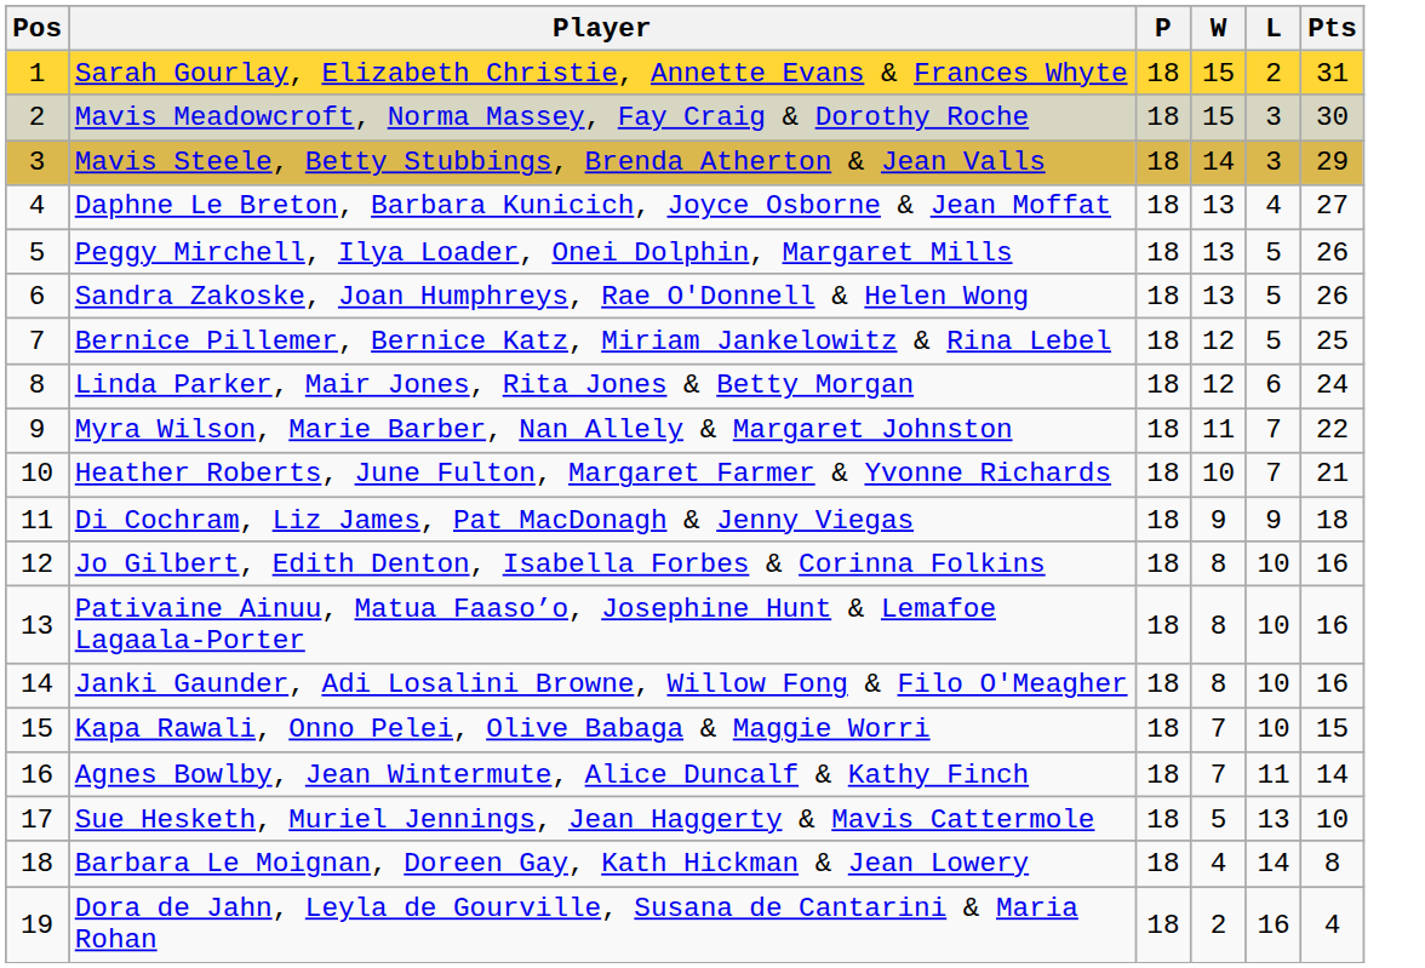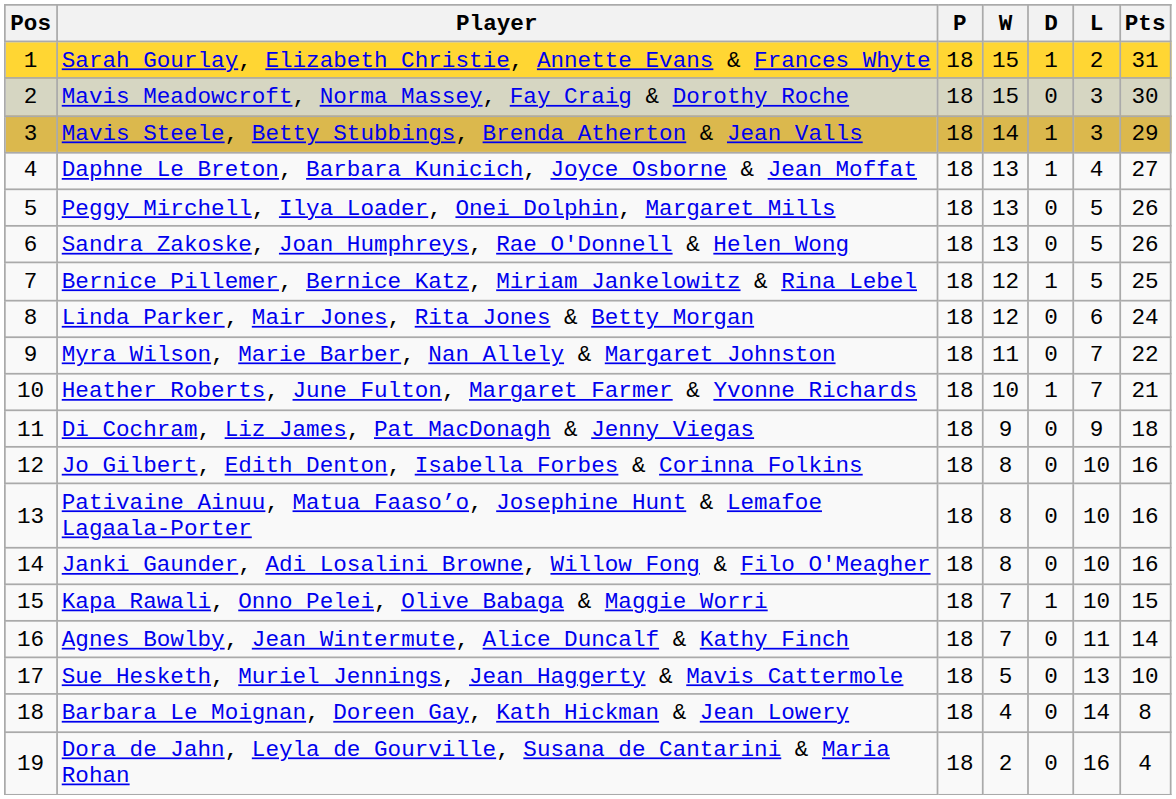 <table class="wikitable" style="font-size: 100%">
 <tr>
 <th width=20>Pos</th>
 <th width=500>Player</th>
 <th width=20>P</th>
 <th width=20>W</th>
+<th width=20>D</th>
 <th width=20>L</th>
 <th width=20>Pts</th>
 </tr>
 <tr align=center style="background: #FFD633;">
 <td>1</td>
 <td align="left"> <a href='#'>Sarah Gourlay</a>, <a href='#'>Elizabeth Christie</a>, <a href='#'>Annette Evans</a> & <a href='#'>Frances Whyte</a></td>
 <td>18</td>
 <td>15</td>
+<td>1</td>
 <td>2</td>
 <td>31</td>
 </tr>
 <tr align=center style="background: #D6D6C2;">
 <td>2</td>
 <td align="left"> <a href='#'>Mavis Meadowcroft</a>, <a href='#'>Norma Massey</a>, <a href='#'>Fay Craig</a> & <a href='#'>Dorothy Roche</a></td>
 <td>18</td>
 <td>15</td>
+<td>0</td>
 <td>3</td>
 <td>30</td>
 </tr>
 <tr align=center style="background: #DBB84D;">
 <td>3</td>
 <td align="left"> <a href='#'>Mavis Steele</a>, <a href='#'>Betty Stubbings</a>, <a href='#'>Brenda Atherton</a> & <a href='#'>Jean Valls</a></td>
 <td>18</td>
 <td>14</td>
+<td>1</td>
 <td>3</td>
 <td>29</td>
 </tr>
 <tr align=center>
 <td>4</td>
 <td align="left"> <a href='#'>Daphne Le Breton</a>, <a href='#'>Barbara Kunicich</a>, <a href='#'>Joyce Osborne</a> & <a href='#'>Jean Moffat</a></td>
 <td>18</td>
 <td>13</td>
+<td>1</td>
 <td>4</td>
 <td>27</td>
 </tr>
 <tr align=center>
 <td>5</td>
 <td align="left"> <a href='#'>Peggy Mirchell</a>, <a href='#'>Ilya Loader</a>, <a href='#'>Onei Dolphin</a>, <a href='#'>Margaret Mills</a></td>
 <td>18</td>
 <td>13</td>
+<td>0</td>
 <td>5</td>
 <td>26</td>
 </tr>
 <tr align=center>
 <td>6</td>
 <td align="left"> <a href='#'>Sandra Zakoske</a>, <a href='#'>Joan Humphreys</a>, <a href='#'>Rae O'Donnell</a> & <a href='#'>Helen Wong</a></td>
 <td>18</td>
 <td>13</td>
+<td>0</td>
 <td>5</td>
 <td>26</td>
 </tr>
 <tr align=center>
 <td>7</td>
 <td align="left"> <a href='#'>Bernice Pillemer</a>, <a href='#'>Bernice Katz</a>, <a href='#'>Miriam Jankelowitz</a> & <a href='#'>Rina Lebel</a></td>
 <td>18</td>
 <td>12</td>
+<td>1</td>
 <td>5</td>
 <td>25</td>
 </tr>
 <tr align=center>
 <td>8</td>
 <td align="left"> <a href='#'>Linda Parker</a>, <a href='#'>Mair Jones</a>, <a href='#'>Rita Jones</a> & <a href='#'>Betty Morgan</a></td>
 <td>18</td>
 <td>12</td>
+<td>0</td>
 <td>6</td>
 <td>24</td>
 </tr>
 <tr align=center>
 <td>9</td>
 <td align="left"> <a href='#'>Myra Wilson</a>, <a href='#'>Marie Barber</a>, <a href='#'>Nan Allely</a> & <a href='#'>Margaret Johnston</a></td>
 <td>18</td>
 <td>11</td>
+<td>0</td>
 <td>7</td>
 <td>22</td>
 </tr>
 <tr align=center>
 <td>10</td>
 <td align="left"> <a href='#'>Heather Roberts</a>, <a href='#'>June Fulton</a>, <a href='#'>Margaret Farmer</a> & <a href='#'>Yvonne Richards</a></td>
 <td>18</td>
 <td>10</td>
+<td>1</td>
 <td>7</td>
 <td>21</td>
 </tr>
 <tr align=center>
 <td>11</td>
 <td align="left"> <a href='#'>Di Cochram</a>, <a href='#'>Liz James</a>, <a href='#'>Pat MacDonagh</a> & <a href='#'>Jenny Viegas</a></td>
 <td>18</td>
 <td>9</td>
+<td>0</td>
 <td>9</td>
 <td>18</td>
 </tr>
 <tr align=center>
 <td>12</td>
 <td align="left"> <a href='#'>Jo Gilbert</a>, <a href='#'>Edith Denton</a>, <a href='#'>Isabella Forbes</a> & <a href='#'>Corinna Folkins</a></td>
 <td>18</td>
 <td>8</td>
+<td>0</td>
 <td>10</td>
 <td>16</td>
 </tr>
 <tr align=center>
 <td>13</td>
 <td align="left"> <a href='#'>Pativaine Ainuu</a>, <a href='#'>Matua Faaso’o</a>, <a href='#'>Josephine Hunt</a> & <a href='#'>Lemafoe Lagaala-Porter</a></td>
 <td>18</td>
 <td>8</td>
+<td>0</td>
 <td>10</td>
 <td>16</td>
 </tr>
 <tr align=center>
 <td>14</td>
 <td align="left"> <a href='#'>Janki Gaunder</a>, <a href='#'>Adi Losalini Browne</a>, <a href='#'>Willow Fong</a> & <a href='#'>Filo O'Meagher</a></td>
 <td>18</td>
 <td>8</td>
+<td>0</td>
 <td>10</td>
 <td>16</td>
 </tr>
 <tr align=center>
 <td>15</td>
 <td align="left"> <a href='#'>Kapa Rawali</a>, <a href='#'>Onno Pelei</a>, <a href='#'>Olive Babaga</a> & <a href='#'>Maggie Worri</a></td>
 <td>18</td>
 <td>7</td>
+<td>1</td>
 <td>10</td>
 <td>15</td>
 </tr>
 <tr align=center>
 <td>16</td>
 <td align="left"> <a href='#'>Agnes Bowlby</a>, <a href='#'>Jean Wintermute</a>, <a href='#'>Alice Duncalf</a> & <a href='#'>Kathy Finch</a></td>
 <td>18</td>
 <td>7</td>
+<td>0</td>
 <td>11</td>
 <td>14</td>
 </tr>
 <tr align=center>
 <td>17</td>
 <td align="left"> <a href='#'>Sue Hesketh</a>, <a href='#'>Muriel Jennings</a>, <a href='#'>Jean Haggerty</a> & <a href='#'>Mavis Cattermole</a></td>
 <td>18</td>
 <td>5</td>
+<td>0</td>
 <td>13</td>
 <td>10</td>
 </tr>
 <tr align=center>
 <td>18</td>
 <td align="left"> <a href='#'>Barbara Le Moignan</a>, <a href='#'>Doreen Gay</a>, <a href='#'>Kath Hickman</a> & <a href='#'>Jean Lowery</a></td>
 <td>18</td>
 <td>4</td>
+<td>0</td>
 <td>14</td>
 <td>8</td>
 </tr>
 <tr align=center>
 <td>19</td>
 <td align="left"> <a href='#'>Dora de Jahn</a>, <a href='#'>Leyla de Gourville</a>, <a href='#'>Susana de Cantarini</a> & <a href='#'>Maria Rohan</a></td>
 <td>18</td>
 <td>2</td>
+<td>0</td>
 <td>16</td>
 <td>4</td>
 </tr>
 </table>
